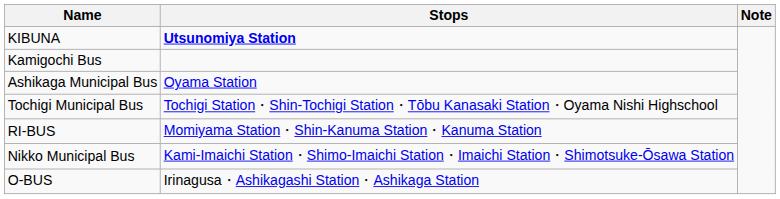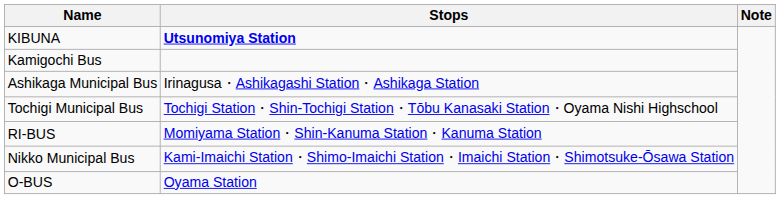 <table class="wikitable">
 <tr>
 <th>Name</th>
 <th>Stops</th>
 <th>Note</th>
 </tr>
 <tr>
 <td>KIBUNA</td>
 <td><strong><a href='#'>Utsunomiya Station</a></strong></td>
 </tr>
 <tr>
 <td>Kamigochi Bus</td>
 <td></td>
 </tr>
 <tr>
 <td>Ashikaga Municipal Bus</td>
-<td><a href='#'>Oyama Station</a></td>
+<td>Irinagusa・<a href='#'>Ashikagashi Station</a>・<a href='#'>Ashikaga Station</a></td>
 </tr>
 <tr>
 <td>Tochigi Municipal Bus</td>
 <td><a href='#'>Tochigi Station</a>・<a href='#'>Shin-Tochigi Station</a>・<a href='#'>Tōbu Kanasaki Station</a>・Oyama Nishi Highschool</td>
 </tr>
 <tr>
 <td>RI-BUS</td>
 <td><a href='#'>Momiyama Station</a>・<a href='#'>Shin-Kanuma Station</a>・<a href='#'>Kanuma Station</a></td>
 </tr>
 <tr>
 <td>Nikko Municipal Bus</td>
 <td><a href='#'>Kami-Imaichi Station</a>・<a href='#'>Shimo-Imaichi Station</a>・<a href='#'>Imaichi Station</a>・<a href='#'>Shimotsuke-Ōsawa Station</a></td>
 </tr>
 <tr>
 <td>O-BUS</td>
-<td>Irinagusa・<a href='#'>Ashikagashi Station</a>・<a href='#'>Ashikaga Station</a></td>
+<td><a href='#'>Oyama Station</a></td>
 </tr>
 </table>
